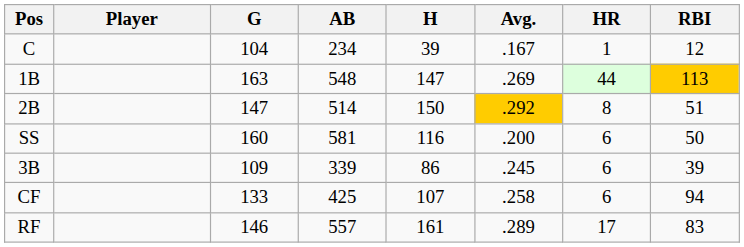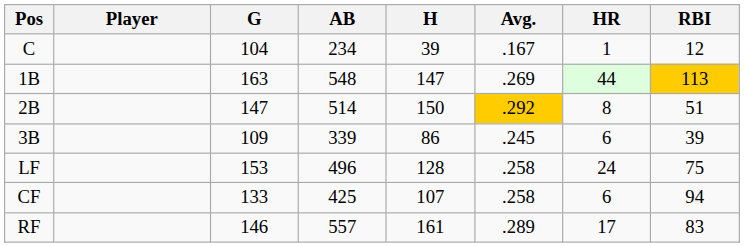 <table class="wikitable sortable">
 <tr>
 <th bgcolor="#DDDDFF" width="5%">Pos</th>
 <th bgcolor="#DDDDFF" width="16%">Player</th>
 <th bgcolor="#DDDDFF" width="9%">G</th>
 <th bgcolor="#DDDDFF" width="9%">AB</th>
 <th bgcolor="#DDDDFF" width="9%">H</th>
 <th bgcolor="#DDDDFF" width="9%">Avg.</th>
 <th bgcolor="#DDDDFF" width="9%">HR</th>
 <th bgcolor="#DDDDFF" width="9%">RBI</th>
 </tr>
 <tr align="center">
 <td>C</td>
 <td></td>
 <td>104</td>
 <td>234</td>
 <td>39</td>
 <td>.167</td>
 <td>1</td>
 <td>12</td>
 </tr>
 <tr align="center">
 <td>1B</td>
 <td></td>
 <td>163</td>
 <td>548</td>
 <td>147</td>
 <td>.269</td>
 <td bgcolor="#DDFFDD">44</td>
 <td bgcolor="#FFCC00">113</td>
 </tr>
 <tr align="center">
 <td>2B</td>
 <td></td>
 <td>147</td>
 <td>514</td>
 <td>150</td>
 <td bgcolor="#FFCC00">.292</td>
 <td>8</td>
 <td>51</td>
 </tr>
 <tr align="center">
-<td>SS</td>
-<td></td>
-<td>160</td>
-<td>581</td>
-<td>116</td>
-<td>.200</td>
-<td>6</td>
-<td>50</td>
-</tr>
-<tr align="center">
 <td>3B</td>
 <td></td>
 <td>109</td>
 <td>339</td>
 <td>86</td>
 <td>.245</td>
 <td>6</td>
 <td>39</td>
+</tr>
+<tr align="center">
+<td>LF</td>
+<td></td>
+<td>153</td>
+<td>496</td>
+<td>128</td>
+<td>.258</td>
+<td>24</td>
+<td>75</td>
 </tr>
 <tr align="center">
 <td>CF</td>
 <td></td>
 <td>133</td>
 <td>425</td>
 <td>107</td>
 <td>.258</td>
 <td>6</td>
 <td>94</td>
 </tr>
 <tr align="center">
 <td>RF</td>
 <td></td>
 <td>146</td>
 <td>557</td>
 <td>161</td>
 <td>.289</td>
 <td>17</td>
 <td>83</td>
 </tr>
 </table>
